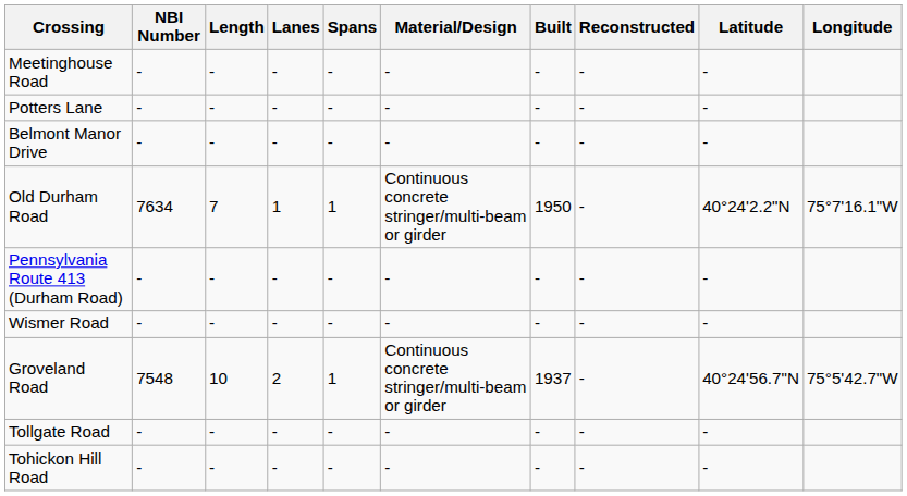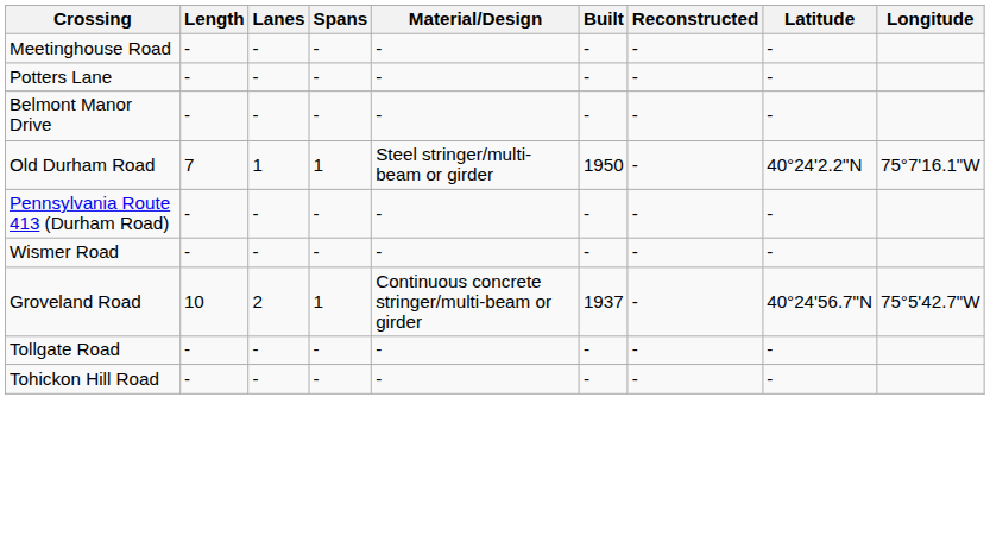 <table class="wikitable">
 <tr>
 <th>Crossing</th>
-<th>NBI Number</th>
 <th>Length</th>
 <th>Lanes</th>
 <th>Spans</th>
 <th>Material/Design</th>
 <th>Built</th>
 <th>Reconstructed</th>
 <th>Latitude</th>
 <th>Longitude</th>
 </tr>
 <tr>
 <td>Meetinghouse Road</td>
 <td>-</td>
 <td>-</td>
 <td>-</td>
 <td>-</td>
 <td>-</td>
 <td>-</td>
 <td>-</td>
-<td>-</td>
 <td></td>
 </tr>
 <tr>
 <td>Potters Lane</td>
-<td>-</td>
 <td>-</td>
 <td>-</td>
 <td>-</td>
 <td>-</td>
 <td>-</td>
 <td>-</td>
 <td>-</td>
 <td></td>
 </tr>
 <tr>
 <td>Belmont Manor Drive</td>
 <td>-</td>
 <td>-</td>
 <td>-</td>
 <td>-</td>
 <td>-</td>
 <td>-</td>
 <td>-</td>
-<td>-</td>
 <td></td>
 </tr>
 <tr>
 <td>Old Durham Road</td>
-<td>7634</td>
 <td>7</td>
 <td>1</td>
 <td>1</td>
-<td>Continuous concrete stringer/multi-beam or girder</td>
+<td>Steel stringer/multi-beam or girder</td>
 <td>1950</td>
 <td>-</td>
 <td>40°24'2.2"N</td>
 <td>75°7'16.1"W</td>
 </tr>
 <tr>
 <td><a href='#'>Pennsylvania Route 413</a> (Durham Road)</td>
-<td>-</td>
 <td>-</td>
 <td>-</td>
 <td>-</td>
 <td>-</td>
 <td>-</td>
 <td>-</td>
 <td>-</td>
 <td></td>
 </tr>
 <tr>
 <td>Wismer Road</td>
 <td>-</td>
 <td>-</td>
 <td>-</td>
 <td>-</td>
 <td>-</td>
 <td>-</td>
 <td>-</td>
-<td>-</td>
 <td></td>
 </tr>
 <tr>
 <td>Groveland Road</td>
-<td>7548</td>
 <td>10</td>
 <td>2</td>
 <td>1</td>
 <td>Continuous concrete stringer/multi-beam or girder</td>
 <td>1937</td>
 <td>-</td>
 <td>40°24'56.7"N</td>
 <td>75°5'42.7"W</td>
 </tr>
 <tr>
 <td>Tollgate Road</td>
 <td>-</td>
 <td>-</td>
 <td>-</td>
 <td>-</td>
 <td>-</td>
 <td>-</td>
 <td>-</td>
-<td>-</td>
 <td></td>
 </tr>
 <tr>
 <td>Tohickon Hill Road</td>
 <td>-</td>
 <td>-</td>
 <td>-</td>
 <td>-</td>
 <td>-</td>
 <td>-</td>
 <td>-</td>
-<td>-</td>
 <td></td>
 </tr>
 </table>
